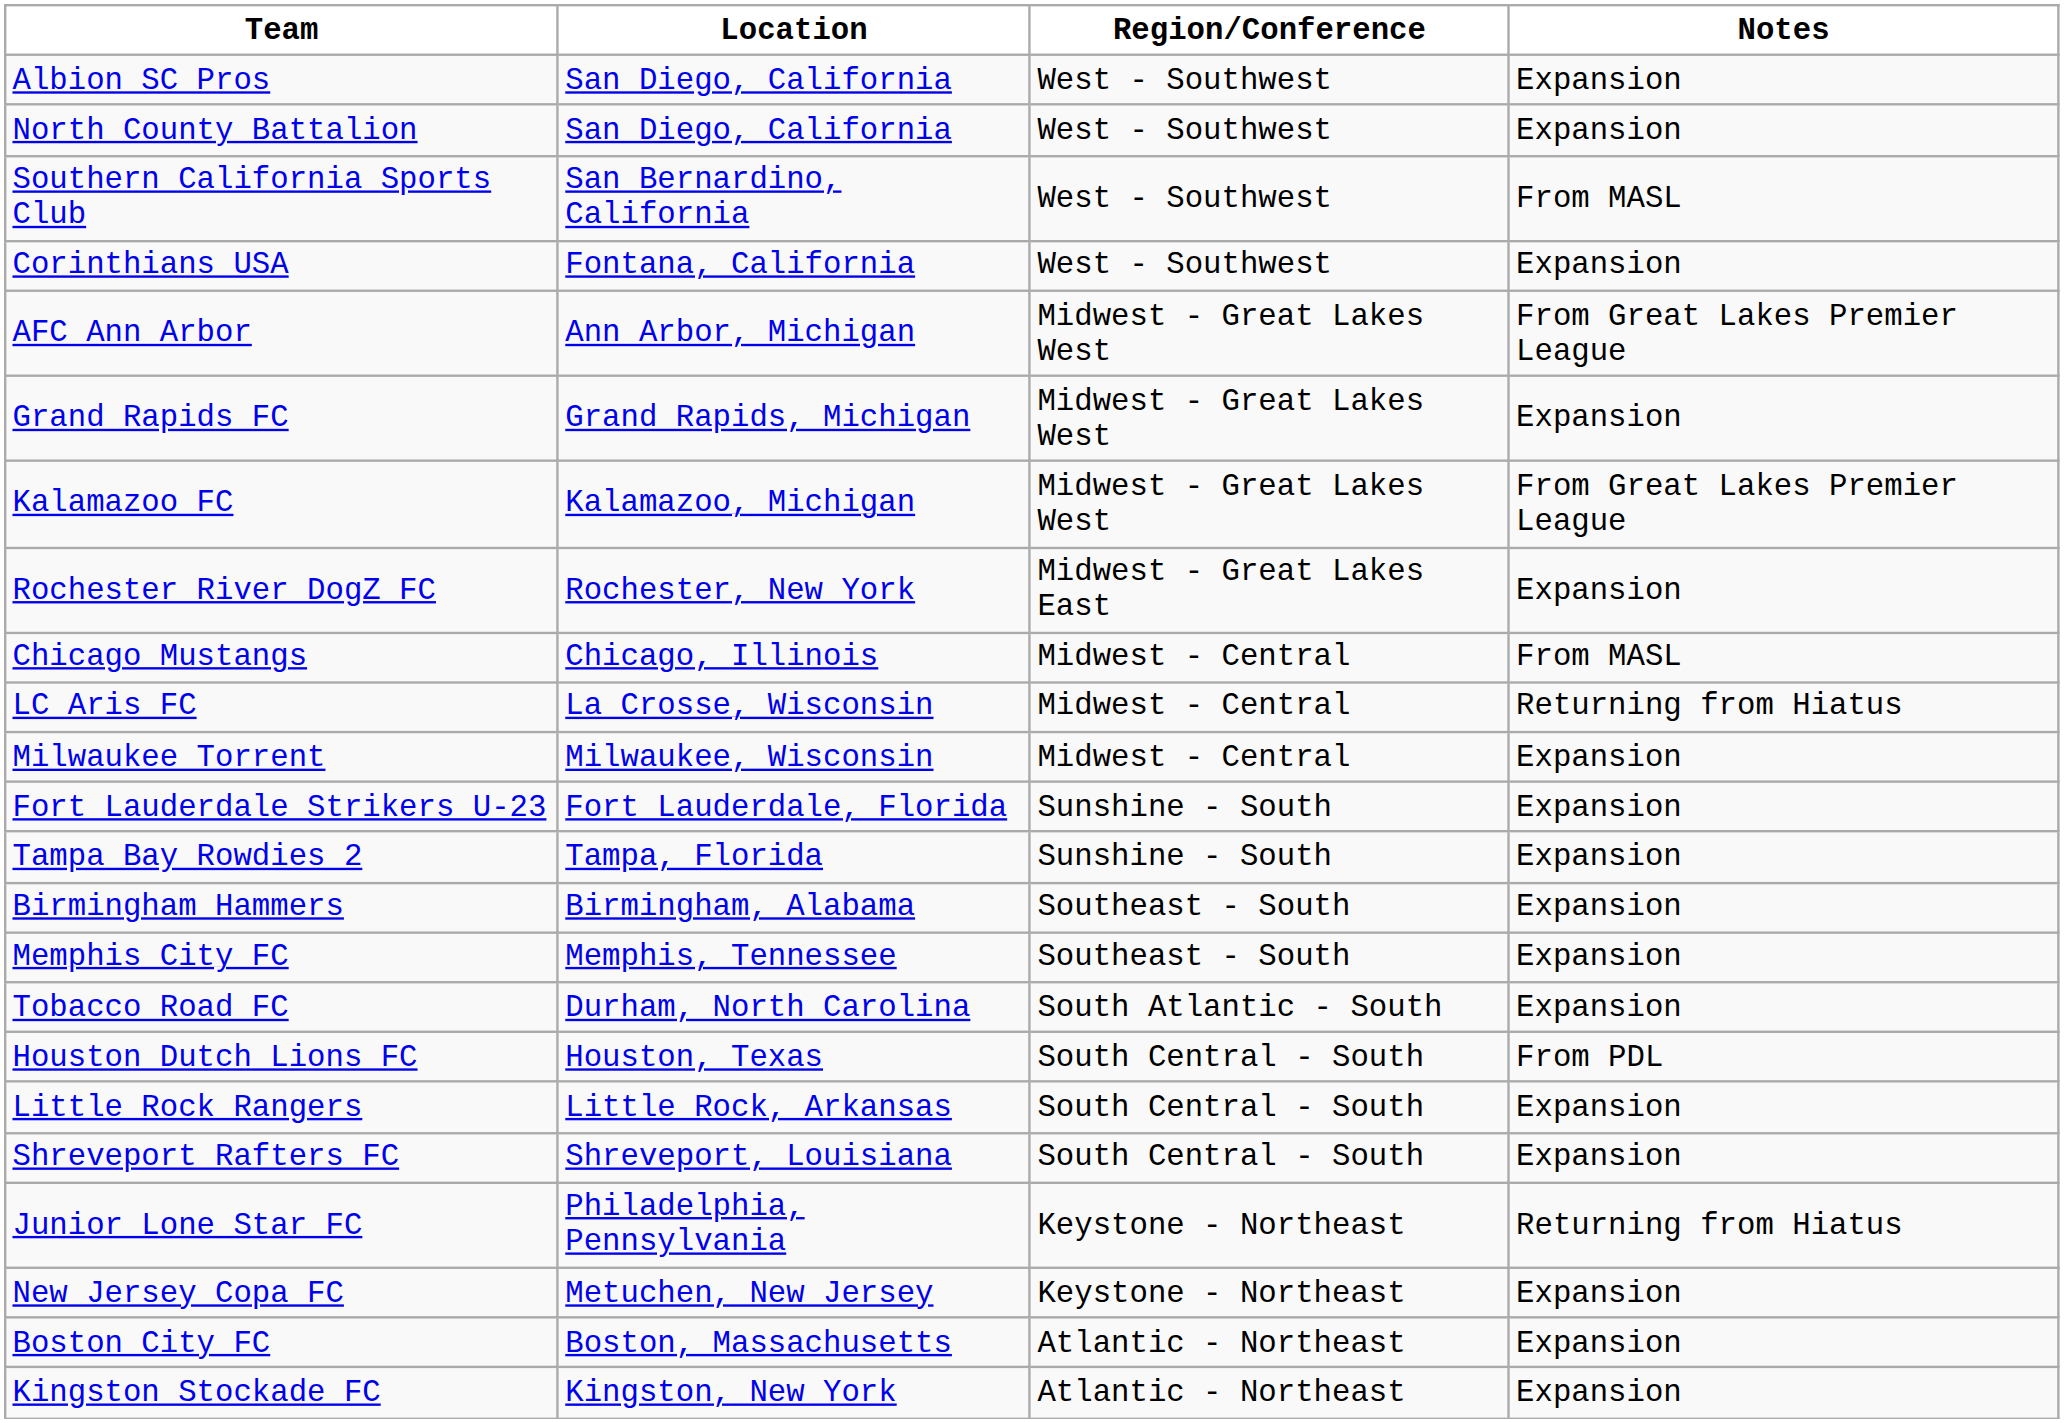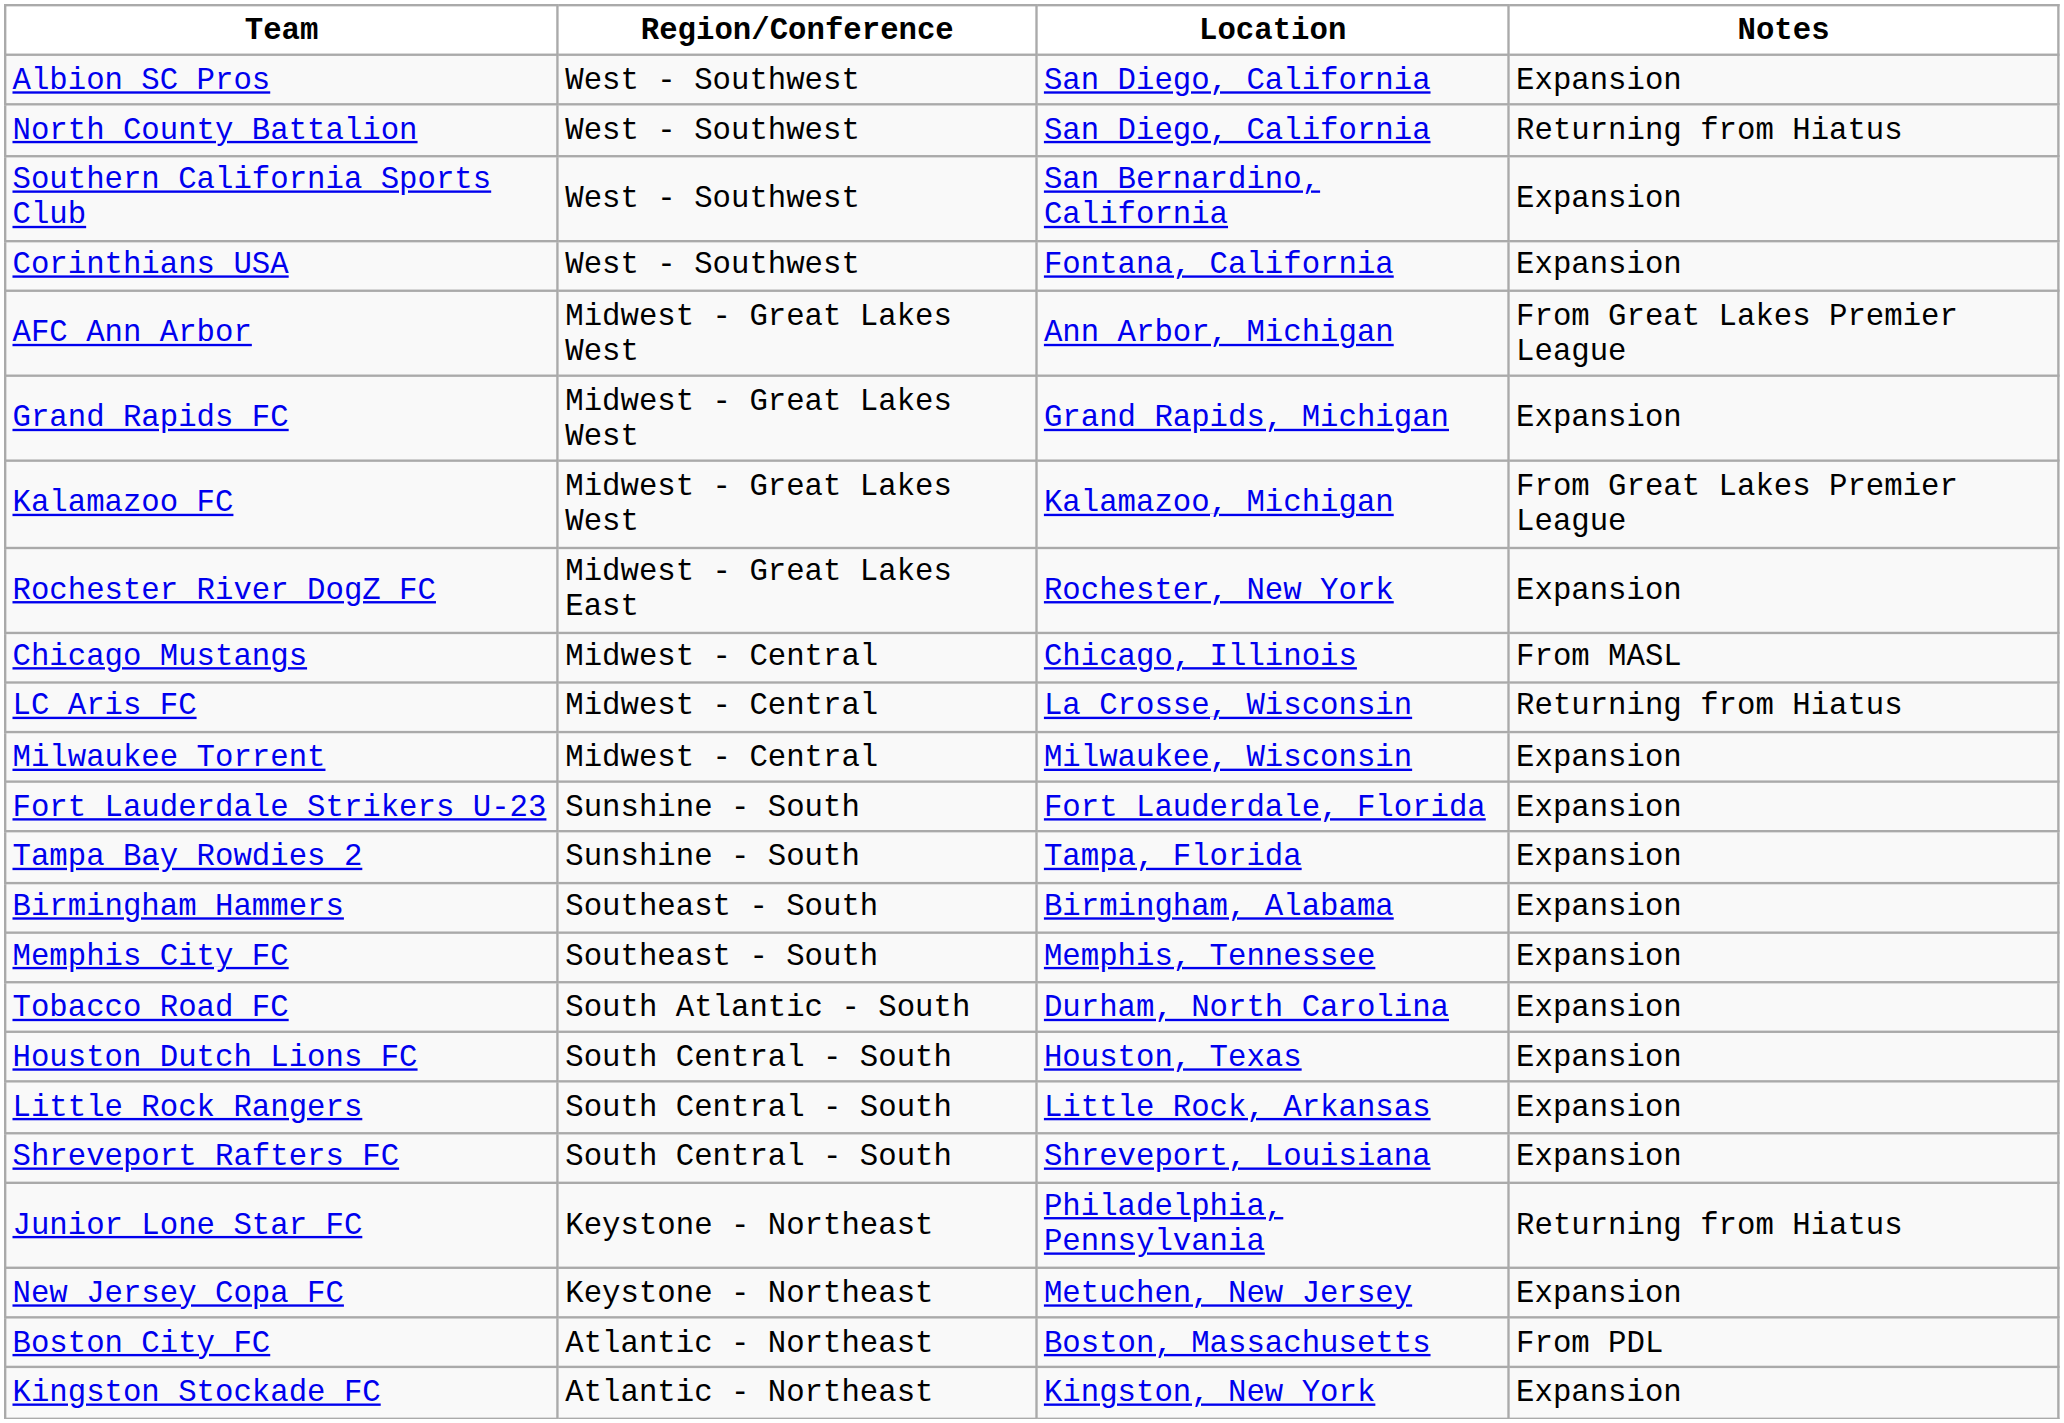 <table class="wikitable">
 <tr>
 <th style="background:white">Team</th>
+<th style="background:white">Region/Conference</th>
 <th style="background:white">Location</th>
-<th style="background:white">Region/Conference</th>
 <th style="background:white">Notes</th>
 </tr>
 <tr>
 <td><a href='#'>Albion SC Pros</a></td>
+<td>West - Southwest</td>
 <td><a href='#'>San Diego, California</a></td>
-<td>West - Southwest</td>
 <td>Expansion</td>
 </tr>
 <tr>
 <td><a href='#'>North County Battalion</a></td>
+<td>West - Southwest</td>
 <td><a href='#'>San Diego, California</a></td>
+<td>Returning from Hiatus</td>
+</tr>
+<tr>
+<td><a href='#'>Southern California Sports Club</a></td>
 <td>West - Southwest</td>
+<td><a href='#'>San Bernardino, California</a></td>
 <td>Expansion</td>
 </tr>
 <tr>
-<td><a href='#'>Southern California Sports Club</a></td>
-<td><a href='#'>San Bernardino, California</a></td>
+<td><a href='#'>Corinthians USA</a></td>
 <td>West - Southwest</td>
-<td>From MASL</td>
-</tr>
-<tr>
-<td><a href='#'>Corinthians USA</a></td>
 <td><a href='#'>Fontana, California</a></td>
-<td>West - Southwest</td>
 <td>Expansion</td>
 </tr>
 <tr>
 <td><a href='#'>AFC Ann Arbor</a></td>
+<td>Midwest - Great Lakes West</td>
 <td><a href='#'>Ann Arbor, Michigan</a></td>
-<td>Midwest - Great Lakes West</td>
 <td>From Great Lakes Premier League</td>
 </tr>
 <tr>
 <td><a href='#'>Grand Rapids FC</a></td>
+<td>Midwest - Great Lakes West</td>
 <td><a href='#'>Grand Rapids, Michigan</a></td>
-<td>Midwest - Great Lakes West</td>
 <td>Expansion</td>
 </tr>
 <tr>
 <td><a href='#'>Kalamazoo FC</a></td>
+<td>Midwest - Great Lakes West</td>
 <td><a href='#'>Kalamazoo, Michigan</a></td>
-<td>Midwest - Great Lakes West</td>
 <td>From Great Lakes Premier League</td>
 </tr>
 <tr>
 <td><a href='#'>Rochester River DogZ FC</a></td>
+<td>Midwest - Great Lakes East</td>
 <td><a href='#'>Rochester, New York</a></td>
-<td>Midwest - Great Lakes East</td>
 <td>Expansion</td>
 </tr>
 <tr>
 <td><a href='#'>Chicago Mustangs</a></td>
+<td>Midwest - Central</td>
 <td><a href='#'>Chicago, Illinois</a></td>
-<td>Midwest - Central</td>
 <td>From MASL</td>
 </tr>
 <tr>
 <td><a href='#'>LC Aris FC</a></td>
+<td>Midwest - Central</td>
 <td><a href='#'>La Crosse, Wisconsin</a></td>
-<td>Midwest - Central</td>
 <td>Returning from Hiatus</td>
 </tr>
 <tr>
 <td><a href='#'>Milwaukee Torrent</a></td>
+<td>Midwest - Central</td>
 <td><a href='#'>Milwaukee, Wisconsin</a></td>
-<td>Midwest - Central</td>
 <td>Expansion</td>
 </tr>
 <tr>
 <td><a href='#'>Fort Lauderdale Strikers U-23</a></td>
+<td>Sunshine - South</td>
 <td><a href='#'>Fort Lauderdale, Florida</a></td>
-<td>Sunshine - South</td>
 <td>Expansion</td>
 </tr>
 <tr>
 <td><a href='#'>Tampa Bay Rowdies 2</a></td>
+<td>Sunshine - South</td>
 <td><a href='#'>Tampa, Florida</a></td>
-<td>Sunshine - South</td>
 <td>Expansion</td>
 </tr>
 <tr>
 <td><a href='#'>Birmingham Hammers</a></td>
+<td>Southeast - South</td>
 <td><a href='#'>Birmingham, Alabama</a></td>
-<td>Southeast - South</td>
 <td>Expansion</td>
 </tr>
 <tr>
 <td><a href='#'>Memphis City FC</a></td>
+<td>Southeast - South</td>
 <td><a href='#'>Memphis, Tennessee</a></td>
-<td>Southeast - South</td>
 <td>Expansion</td>
 </tr>
 <tr>
 <td><a href='#'>Tobacco Road FC</a></td>
+<td>South Atlantic - South</td>
 <td><a href='#'>Durham, North Carolina</a></td>
-<td>South Atlantic - South</td>
 <td>Expansion</td>
 </tr>
 <tr>
 <td><a href='#'>Houston Dutch Lions FC</a></td>
+<td>South Central - South</td>
 <td><a href='#'>Houston, Texas</a></td>
-<td>South Central - South</td>
-<td>From PDL</td>
+<td>Expansion</td>
 </tr>
 <tr>
 <td><a href='#'>Little Rock Rangers</a></td>
+<td>South Central - South</td>
 <td><a href='#'>Little Rock, Arkansas</a></td>
-<td>South Central - South</td>
 <td>Expansion</td>
 </tr>
 <tr>
 <td><a href='#'>Shreveport Rafters FC</a></td>
+<td>South Central - South</td>
 <td><a href='#'>Shreveport, Louisiana</a></td>
-<td>South Central - South</td>
 <td>Expansion</td>
 </tr>
 <tr>
 <td><a href='#'>Junior Lone Star FC</a></td>
+<td>Keystone - Northeast</td>
 <td><a href='#'>Philadelphia, Pennsylvania</a></td>
-<td>Keystone - Northeast</td>
 <td>Returning from Hiatus</td>
 </tr>
 <tr>
 <td><a href='#'>New Jersey Copa FC</a></td>
+<td>Keystone - Northeast</td>
 <td><a href='#'>Metuchen, New Jersey</a></td>
-<td>Keystone - Northeast</td>
 <td>Expansion</td>
 </tr>
 <tr>
 <td><a href='#'>Boston City FC</a></td>
+<td>Atlantic - Northeast</td>
 <td><a href='#'>Boston, Massachusetts</a></td>
-<td>Atlantic - Northeast</td>
-<td>Expansion</td>
+<td>From PDL</td>
 </tr>
 <tr>
 <td><a href='#'>Kingston Stockade FC</a></td>
+<td>Atlantic - Northeast</td>
 <td><a href='#'>Kingston, New York</a></td>
-<td>Atlantic - Northeast</td>
 <td>Expansion</td>
 </tr>
 </table>
